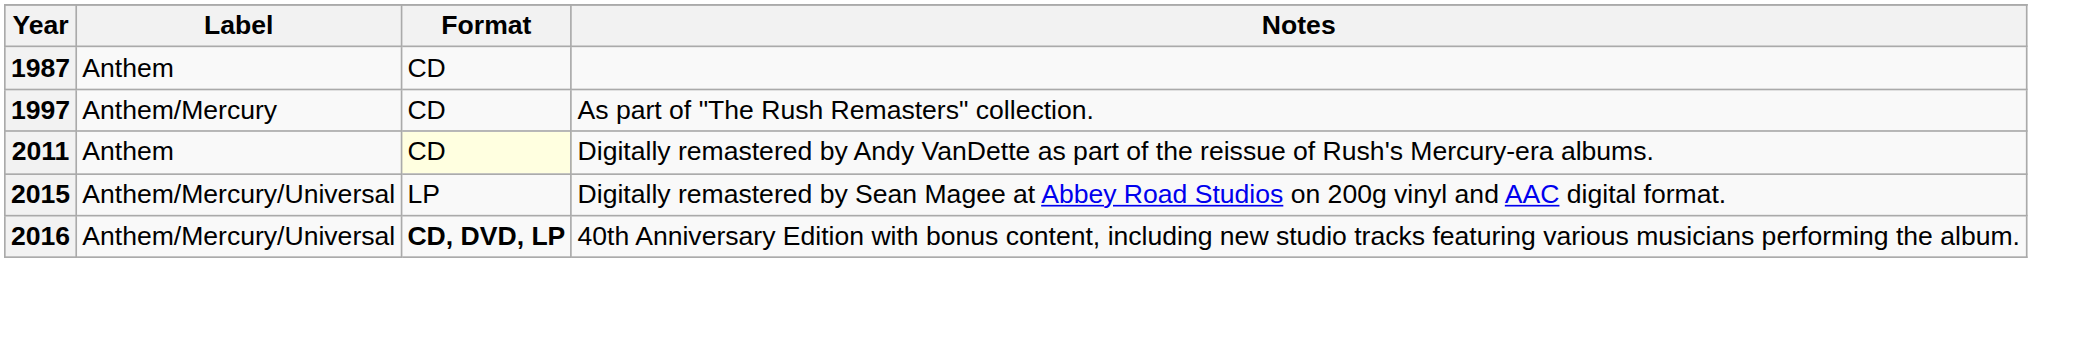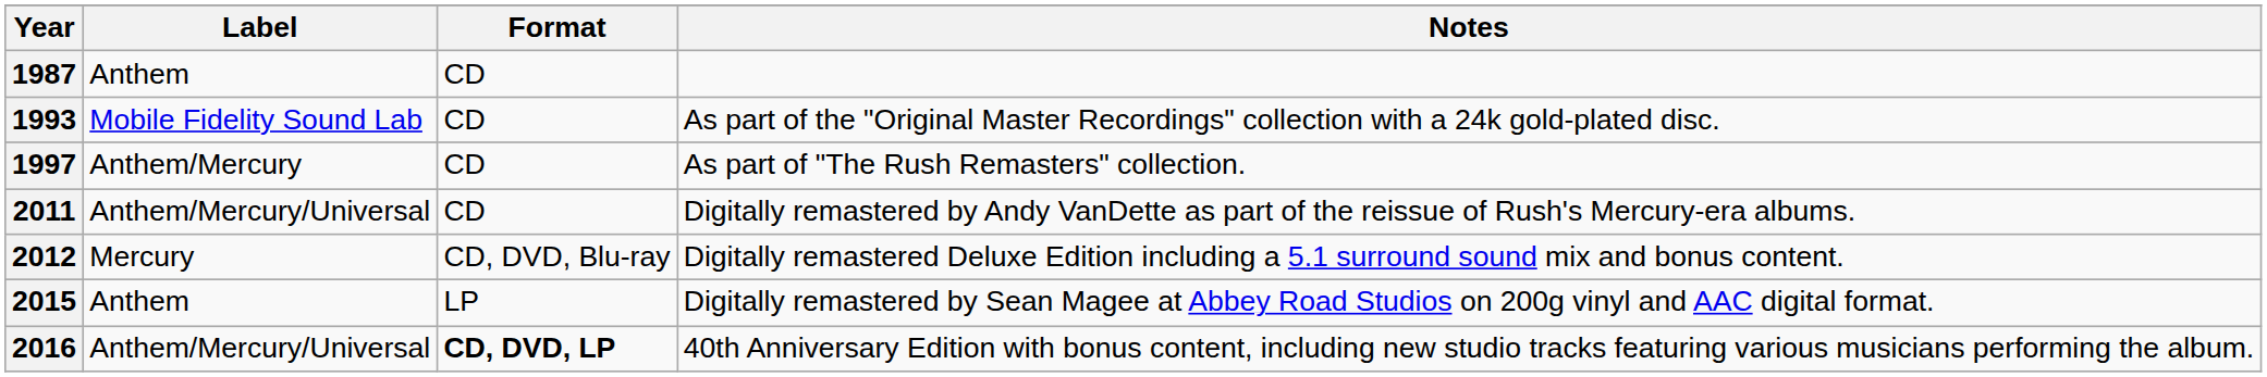 <table class="wikitable plainrowheaders">
 <tr>
 </tr>
 <tr>
 <th scope="col">Year</th>
 <th scope="col">Label</th>
 <th scope="col">Format</th>
 <th scope="col">Notes</th>
 </tr>
 <tr>
 <th scope="row">1987</th>
 <td>Anthem</td>
 <td>CD</td>
 <td></td>
 </tr>
 <tr>
+<th scope="row">1993</th>
+<td><a href='#'>Mobile Fidelity Sound Lab</a></td>
+<td>CD</td>
+<td>As part of the "Original Master Recordings" collection with a 24k gold-plated disc.</td>
+</tr>
+<tr>
 <th scope="row">1997</th>
 <td>Anthem/Mercury</td>
 <td>CD</td>
 <td>As part of "The Rush Remasters" collection.</td>
 </tr>
 <tr>
 <th scope="row">2011</th>
-<td>Anthem</td>
-<td style="background: lightyellow;">CD</td>
+<td>Anthem/Mercury/Universal</td>
+<td>CD</td>
 <td>Digitally remastered by Andy VanDette as part of the reissue of Rush's Mercury-era albums.</td>
 </tr>
 <tr>
+<th scope="row">2012</th>
+<td>Mercury</td>
+<td>CD, DVD, Blu-ray</td>
+<td>Digitally remastered Deluxe Edition including a <a href='#'>5.1 surround sound</a> mix and bonus content.</td>
+</tr>
+<tr>
 <th scope="row">2015</th>
-<td>Anthem/Mercury/Universal</td>
+<td>Anthem</td>
 <td>LP</td>
 <td>Digitally remastered by Sean Magee at <a href='#'>Abbey Road Studios</a> on 200g vinyl and <a href='#'>AAC</a> digital format.</td>
 </tr>
 <tr>
 <th scope="row">2016</th>
 <td>Anthem/Mercury/Universal</td>
 <td><strong>CD, DVD, LP</strong></td>
 <td>40th Anniversary Edition with bonus content, including new studio tracks featuring various musicians performing the album.</td>
 </tr>
 </table>
